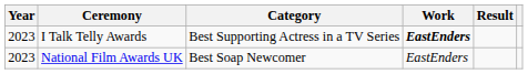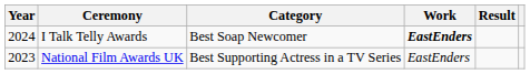 <table class="wikitable">
 <tr>
 <th>Year</th>
 <th>Ceremony</th>
 <th>Category</th>
 <th>Work</th>
 <th>Result</th>
 <th></th>
 </tr>
 <tr>
-<td>2023</td>
+<td>2024</td>
 <td>I Talk Telly Awards</td>
-<td>Best Supporting Actress in a TV Series</td>
+<td>Best Soap Newcomer</td>
 <td><strong><em>EastEnders</em></strong></td>
 <td></td>
 <td align="center"></td>
 </tr>
 <tr>
 <td>2023</td>
 <td><a href='#'>National Film Awards UK</a></td>
-<td>Best Soap Newcomer</td>
+<td>Best Supporting Actress in a TV Series</td>
 <td><em>EastEnders</em></td>
 <td></td>
 <td align="center"></td>
 </tr>
 </table>
